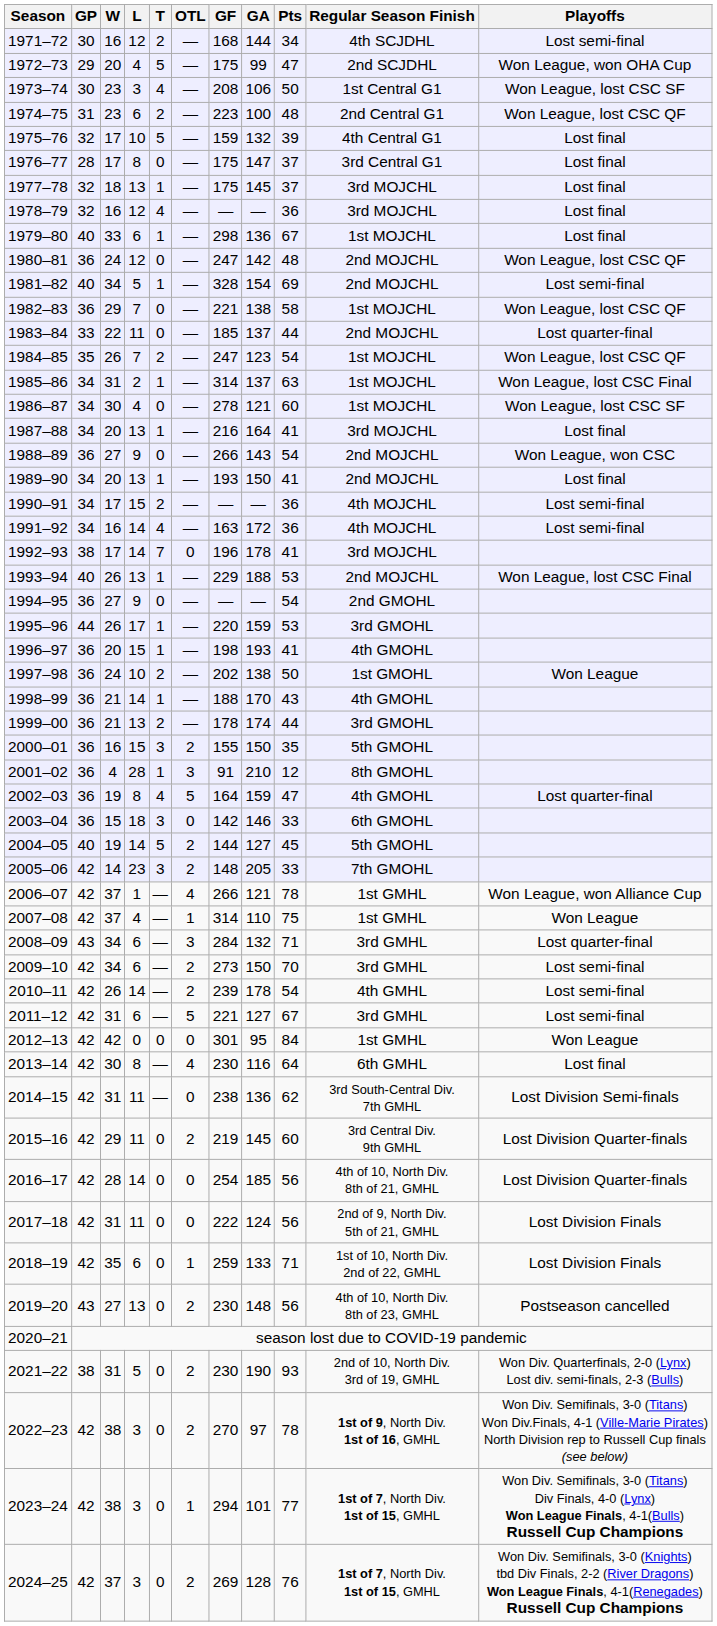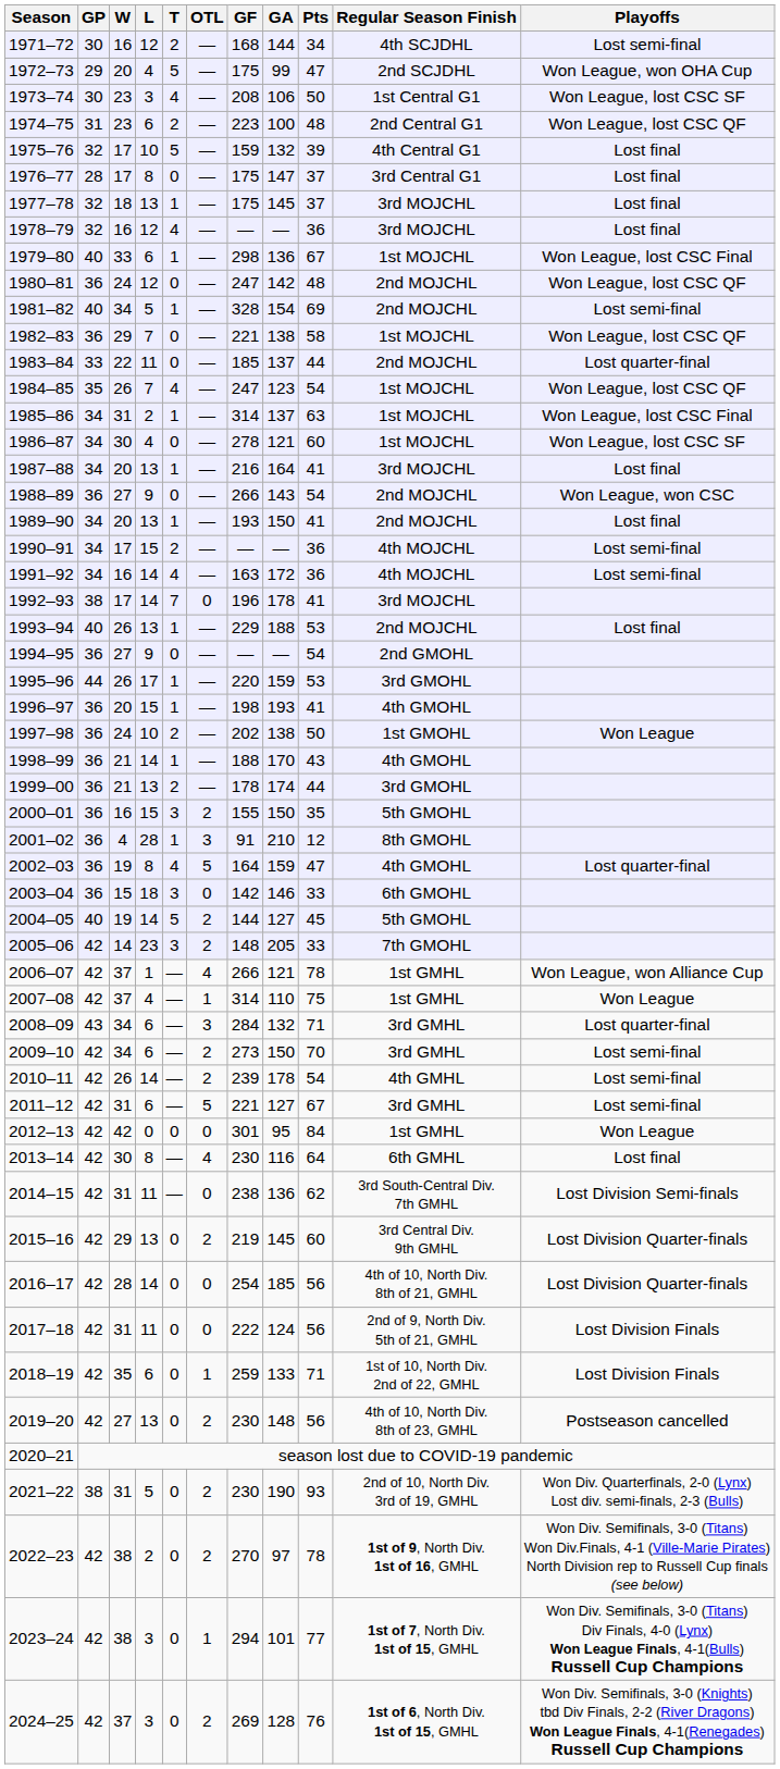 <table class="wikitable" style="text-align:center">
 <tr>
 <th>Season</th>
 <th>GP</th>
 <th>W</th>
 <th>L</th>
 <th>T</th>
 <th>OTL</th>
 <th>GF</th>
 <th>GA</th>
 <th>Pts</th>
 <th>Regular Season Finish</th>
 <th>Playoffs</th>
 </tr>
 <tr bgcolor="#eeeeff">
 <td>1971–72</td>
 <td>30</td>
 <td>16</td>
 <td>12</td>
 <td>2</td>
 <td>—</td>
 <td>168</td>
 <td>144</td>
 <td>34</td>
 <td>4th SCJDHL</td>
 <td>Lost semi-final</td>
 </tr>
 <tr bgcolor="#eeeeff">
 <td>1972–73</td>
 <td>29</td>
 <td>20</td>
 <td>4</td>
 <td>5</td>
 <td>—</td>
 <td>175</td>
 <td>99</td>
 <td>47</td>
 <td>2nd SCJDHL</td>
 <td>Won League, won OHA Cup</td>
 </tr>
 <tr bgcolor="#eeeeff">
 <td>1973–74</td>
 <td>30</td>
 <td>23</td>
 <td>3</td>
 <td>4</td>
 <td>—</td>
 <td>208</td>
 <td>106</td>
 <td>50</td>
 <td>1st Central G1</td>
 <td>Won League, lost CSC SF</td>
 </tr>
 <tr bgcolor="#eeeeff">
 <td>1974–75</td>
 <td>31</td>
 <td>23</td>
 <td>6</td>
 <td>2</td>
 <td>—</td>
 <td>223</td>
 <td>100</td>
 <td>48</td>
 <td>2nd Central G1</td>
 <td>Won League, lost CSC QF</td>
 </tr>
 <tr bgcolor="#eeeeff">
 <td>1975–76</td>
 <td>32</td>
 <td>17</td>
 <td>10</td>
 <td>5</td>
 <td>—</td>
 <td>159</td>
 <td>132</td>
 <td>39</td>
 <td>4th Central G1</td>
 <td>Lost final</td>
 </tr>
 <tr bgcolor="#eeeeff">
 <td>1976–77</td>
 <td>28</td>
 <td>17</td>
 <td>8</td>
 <td>0</td>
 <td>—</td>
 <td>175</td>
 <td>147</td>
 <td>37</td>
 <td>3rd Central G1</td>
 <td>Lost final</td>
 </tr>
 <tr bgcolor="#eeeeff">
 <td>1977–78</td>
 <td>32</td>
 <td>18</td>
 <td>13</td>
 <td>1</td>
 <td>—</td>
 <td>175</td>
 <td>145</td>
 <td>37</td>
 <td>3rd MOJCHL</td>
 <td>Lost final</td>
 </tr>
 <tr bgcolor="#eeeeff">
 <td>1978–79</td>
 <td>32</td>
 <td>16</td>
 <td>12</td>
 <td>4</td>
 <td>—</td>
 <td>—</td>
 <td>—</td>
 <td>36</td>
 <td>3rd MOJCHL</td>
 <td>Lost final</td>
 </tr>
 <tr bgcolor="#eeeeff">
 <td>1979–80</td>
 <td>40</td>
 <td>33</td>
 <td>6</td>
 <td>1</td>
 <td>—</td>
 <td>298</td>
 <td>136</td>
 <td>67</td>
 <td>1st MOJCHL</td>
-<td>Lost final</td>
+<td>Won League, lost CSC Final</td>
 </tr>
 <tr bgcolor="#eeeeff">
 <td>1980–81</td>
 <td>36</td>
 <td>24</td>
 <td>12</td>
 <td>0</td>
 <td>—</td>
 <td>247</td>
 <td>142</td>
 <td>48</td>
 <td>2nd MOJCHL</td>
 <td>Won League, lost CSC QF</td>
 </tr>
 <tr bgcolor="#eeeeff">
 <td>1981–82</td>
 <td>40</td>
 <td>34</td>
 <td>5</td>
 <td>1</td>
 <td>—</td>
 <td>328</td>
 <td>154</td>
 <td>69</td>
 <td>2nd MOJCHL</td>
 <td>Lost semi-final</td>
 </tr>
 <tr bgcolor="#eeeeff">
 <td>1982–83</td>
 <td>36</td>
 <td>29</td>
 <td>7</td>
 <td>0</td>
 <td>—</td>
 <td>221</td>
 <td>138</td>
 <td>58</td>
 <td>1st MOJCHL</td>
 <td>Won League, lost CSC QF</td>
 </tr>
 <tr bgcolor="#eeeeff">
 <td>1983–84</td>
 <td>33</td>
 <td>22</td>
 <td>11</td>
 <td>0</td>
 <td>—</td>
 <td>185</td>
 <td>137</td>
 <td>44</td>
 <td>2nd MOJCHL</td>
 <td>Lost quarter-final</td>
 </tr>
 <tr bgcolor="#eeeeff">
 <td>1984–85</td>
 <td>35</td>
 <td>26</td>
 <td>7</td>
-<td>2</td>
+<td>4</td>
 <td>—</td>
 <td>247</td>
 <td>123</td>
 <td>54</td>
 <td>1st MOJCHL</td>
 <td>Won League, lost CSC QF</td>
 </tr>
 <tr bgcolor="#eeeeff">
 <td>1985–86</td>
 <td>34</td>
 <td>31</td>
 <td>2</td>
 <td>1</td>
 <td>—</td>
 <td>314</td>
 <td>137</td>
 <td>63</td>
 <td>1st MOJCHL</td>
 <td>Won League, lost CSC Final</td>
 </tr>
 <tr bgcolor="#eeeeff">
 <td>1986–87</td>
 <td>34</td>
 <td>30</td>
 <td>4</td>
 <td>0</td>
 <td>—</td>
 <td>278</td>
 <td>121</td>
 <td>60</td>
 <td>1st MOJCHL</td>
 <td>Won League, lost CSC SF</td>
 </tr>
 <tr bgcolor="#eeeeff">
 <td>1987–88</td>
 <td>34</td>
 <td>20</td>
 <td>13</td>
 <td>1</td>
 <td>—</td>
 <td>216</td>
 <td>164</td>
 <td>41</td>
 <td>3rd MOJCHL</td>
 <td>Lost final</td>
 </tr>
 <tr bgcolor="#eeeeff">
 <td>1988–89</td>
 <td>36</td>
 <td>27</td>
 <td>9</td>
 <td>0</td>
 <td>—</td>
 <td>266</td>
 <td>143</td>
 <td>54</td>
 <td>2nd MOJCHL</td>
 <td>Won League, won CSC</td>
 </tr>
 <tr bgcolor="#eeeeff">
 <td>1989–90</td>
 <td>34</td>
 <td>20</td>
 <td>13</td>
 <td>1</td>
 <td>—</td>
 <td>193</td>
 <td>150</td>
 <td>41</td>
 <td>2nd MOJCHL</td>
 <td>Lost final</td>
 </tr>
 <tr bgcolor="#eeeeff">
 <td>1990–91</td>
 <td>34</td>
 <td>17</td>
 <td>15</td>
 <td>2</td>
 <td>—</td>
 <td>—</td>
 <td>—</td>
 <td>36</td>
 <td>4th MOJCHL</td>
 <td>Lost semi-final</td>
 </tr>
 <tr bgcolor="#eeeeff">
 <td>1991–92</td>
 <td>34</td>
 <td>16</td>
 <td>14</td>
 <td>4</td>
 <td>—</td>
 <td>163</td>
 <td>172</td>
 <td>36</td>
 <td>4th MOJCHL</td>
 <td>Lost semi-final</td>
 </tr>
 <tr bgcolor="#eeeeff">
 <td>1992–93</td>
 <td>38</td>
 <td>17</td>
 <td>14</td>
 <td>7</td>
 <td>0</td>
 <td>196</td>
 <td>178</td>
 <td>41</td>
 <td>3rd MOJCHL</td>
 <td></td>
 </tr>
 <tr bgcolor="#eeeeff">
 <td>1993–94</td>
 <td>40</td>
 <td>26</td>
 <td>13</td>
 <td>1</td>
 <td>—</td>
 <td>229</td>
 <td>188</td>
 <td>53</td>
 <td>2nd MOJCHL</td>
-<td>Won League, lost CSC Final</td>
+<td>Lost final</td>
 </tr>
 <tr bgcolor="#eeeeff">
 <td>1994–95</td>
 <td>36</td>
 <td>27</td>
 <td>9</td>
 <td>0</td>
 <td>—</td>
 <td>—</td>
 <td>—</td>
 <td>54</td>
 <td>2nd GMOHL</td>
 <td></td>
 </tr>
 <tr bgcolor="#eeeeff">
 <td>1995–96</td>
 <td>44</td>
 <td>26</td>
 <td>17</td>
 <td>1</td>
 <td>—</td>
 <td>220</td>
 <td>159</td>
 <td>53</td>
 <td>3rd GMOHL</td>
 <td></td>
 </tr>
 <tr bgcolor="#eeeeff">
 <td>1996–97</td>
 <td>36</td>
 <td>20</td>
 <td>15</td>
 <td>1</td>
 <td>—</td>
 <td>198</td>
 <td>193</td>
 <td>41</td>
 <td>4th GMOHL</td>
 <td></td>
 </tr>
 <tr bgcolor="#eeeeff">
 <td>1997–98</td>
 <td>36</td>
 <td>24</td>
 <td>10</td>
 <td>2</td>
 <td>—</td>
 <td>202</td>
 <td>138</td>
 <td>50</td>
 <td>1st GMOHL</td>
 <td>Won League</td>
 </tr>
 <tr bgcolor="#eeeeff">
 <td>1998–99</td>
 <td>36</td>
 <td>21</td>
 <td>14</td>
 <td>1</td>
 <td>—</td>
 <td>188</td>
 <td>170</td>
 <td>43</td>
 <td>4th GMOHL</td>
 <td></td>
 </tr>
 <tr bgcolor="#eeeeff">
 <td>1999–00</td>
 <td>36</td>
 <td>21</td>
 <td>13</td>
 <td>2</td>
 <td>—</td>
 <td>178</td>
 <td>174</td>
 <td>44</td>
 <td>3rd GMOHL</td>
 <td></td>
 </tr>
 <tr bgcolor="#eeeeff">
 <td>2000–01</td>
 <td>36</td>
 <td>16</td>
 <td>15</td>
 <td>3</td>
 <td>2</td>
 <td>155</td>
 <td>150</td>
 <td>35</td>
 <td>5th GMOHL</td>
 <td></td>
 </tr>
 <tr bgcolor="#eeeeff">
 <td>2001–02</td>
 <td>36</td>
 <td>4</td>
 <td>28</td>
 <td>1</td>
 <td>3</td>
 <td>91</td>
 <td>210</td>
 <td>12</td>
 <td>8th GMOHL</td>
 <td></td>
 </tr>
 <tr bgcolor="#eeeeff">
 <td>2002–03</td>
 <td>36</td>
 <td>19</td>
 <td>8</td>
 <td>4</td>
 <td>5</td>
 <td>164</td>
 <td>159</td>
 <td>47</td>
 <td>4th GMOHL</td>
 <td>Lost quarter-final</td>
 </tr>
 <tr bgcolor="#eeeeff">
 <td>2003–04</td>
 <td>36</td>
 <td>15</td>
 <td>18</td>
 <td>3</td>
 <td>0</td>
 <td>142</td>
 <td>146</td>
 <td>33</td>
 <td>6th GMOHL</td>
 <td></td>
 </tr>
 <tr bgcolor="#eeeeff">
 <td>2004–05</td>
 <td>40</td>
 <td>19</td>
 <td>14</td>
 <td>5</td>
 <td>2</td>
 <td>144</td>
 <td>127</td>
 <td>45</td>
 <td>5th GMOHL</td>
 <td></td>
 </tr>
 <tr bgcolor="#eeeeff">
 <td>2005–06</td>
 <td>42</td>
 <td>14</td>
 <td>23</td>
 <td>3</td>
 <td>2</td>
 <td>148</td>
 <td>205</td>
 <td>33</td>
 <td>7th GMOHL</td>
 <td></td>
 </tr>
 <tr>
 <td>2006–07</td>
 <td>42</td>
 <td>37</td>
 <td>1</td>
 <td>—</td>
 <td>4</td>
 <td>266</td>
 <td>121</td>
 <td>78</td>
 <td>1st GMHL</td>
 <td>Won League, won Alliance Cup</td>
 </tr>
 <tr>
 <td>2007–08</td>
 <td>42</td>
 <td>37</td>
 <td>4</td>
 <td>—</td>
 <td>1</td>
 <td>314</td>
 <td>110</td>
 <td>75</td>
 <td>1st GMHL</td>
 <td>Won League</td>
 </tr>
 <tr>
 <td>2008–09</td>
 <td>43</td>
 <td>34</td>
 <td>6</td>
 <td>—</td>
 <td>3</td>
 <td>284</td>
 <td>132</td>
 <td>71</td>
 <td>3rd GMHL</td>
 <td>Lost quarter-final</td>
 </tr>
 <tr>
 <td>2009–10</td>
 <td>42</td>
 <td>34</td>
 <td>6</td>
 <td>—</td>
 <td>2</td>
 <td>273</td>
 <td>150</td>
 <td>70</td>
 <td>3rd GMHL</td>
 <td>Lost semi-final</td>
 </tr>
 <tr>
 <td>2010–11</td>
 <td>42</td>
 <td>26</td>
 <td>14</td>
 <td>—</td>
 <td>2</td>
 <td>239</td>
 <td>178</td>
 <td>54</td>
 <td>4th GMHL</td>
 <td>Lost semi-final</td>
 </tr>
 <tr>
 <td>2011–12</td>
 <td>42</td>
 <td>31</td>
 <td>6</td>
 <td>—</td>
 <td>5</td>
 <td>221</td>
 <td>127</td>
 <td>67</td>
 <td>3rd GMHL</td>
 <td>Lost semi-final</td>
 </tr>
 <tr>
 <td>2012–13</td>
 <td>42</td>
 <td>42</td>
 <td>0</td>
 <td>0</td>
 <td>0</td>
 <td>301</td>
 <td>95</td>
 <td>84</td>
 <td>1st GMHL</td>
 <td>Won League</td>
 </tr>
 <tr>
 <td>2013–14</td>
 <td>42</td>
 <td>30</td>
 <td>8</td>
 <td>—</td>
 <td>4</td>
 <td>230</td>
 <td>116</td>
 <td>64</td>
 <td>6th GMHL</td>
 <td>Lost final</td>
 </tr>
 <tr>
 <td>2014–15</td>
 <td>42</td>
 <td>31</td>
 <td>11</td>
 <td>—</td>
 <td>0</td>
 <td>238</td>
 <td>136</td>
 <td>62</td>
 <td><small>3rd South-Central Div.<br>7th GMHL</small></td>
 <td>Lost Division Semi-finals</td>
 </tr>
 <tr>
 <td>2015–16</td>
 <td>42</td>
 <td>29</td>
-<td>11</td>
+<td>13</td>
 <td>0</td>
 <td>2</td>
 <td>219</td>
 <td>145</td>
 <td>60</td>
 <td><small>3rd Central Div.<br>9th GMHL</small></td>
 <td>Lost Division Quarter-finals</td>
 </tr>
 <tr>
 <td>2016–17</td>
 <td>42</td>
 <td>28</td>
 <td>14</td>
 <td>0</td>
 <td>0</td>
 <td>254</td>
 <td>185</td>
 <td>56</td>
 <td><small>4th of 10, North Div.<br>8th of 21, GMHL</small></td>
 <td>Lost Division Quarter-finals</td>
 </tr>
 <tr>
 <td>2017–18</td>
 <td>42</td>
 <td>31</td>
 <td>11</td>
 <td>0</td>
 <td>0</td>
 <td>222</td>
 <td>124</td>
 <td>56</td>
 <td><small>2nd of 9, North Div.<br>5th of 21, GMHL</small></td>
 <td>Lost Division Finals</td>
 </tr>
 <tr>
 <td>2018–19</td>
 <td>42</td>
 <td>35</td>
 <td>6</td>
 <td>0</td>
 <td>1</td>
 <td>259</td>
 <td>133</td>
 <td>71</td>
 <td><small>1st of 10, North Div.<br>2nd of 22, GMHL</small></td>
 <td>Lost Division Finals</td>
 </tr>
 <tr>
 <td>2019–20</td>
-<td>43</td>
+<td>42</td>
 <td>27</td>
 <td>13</td>
 <td>0</td>
 <td>2</td>
 <td>230</td>
 <td>148</td>
 <td>56</td>
 <td><small>4th of 10, North Div.<br>8th of 23, GMHL</small></td>
 <td>Postseason cancelled</td>
 </tr>
 <tr>
 <td>2020–21</td>
 <td colspan="10">season lost due to COVID-19 pandemic</td>
 </tr>
 <tr>
 <td>2021–22</td>
 <td>38</td>
 <td>31</td>
 <td>5</td>
 <td>0</td>
 <td>2</td>
 <td>230</td>
 <td>190</td>
 <td>93</td>
 <td><small>2nd of 10, North Div.<br>3rd of 19, GMHL</small></td>
 <td><small>Won Div. Quarterfinals, 2-0 (<a href='#'>Lynx</a>)<br>Lost div. semi-finals, 2-3 (<a href='#'>Bulls</a>)</small></td>
 </tr>
 <tr>
 <td>2022–23</td>
 <td>42</td>
 <td>38</td>
-<td>3</td>
+<td>2</td>
 <td>0</td>
 <td>2</td>
 <td>270</td>
 <td>97</td>
 <td>78</td>
 <td><small><strong>1st of 9</strong>, North Div.<br><strong>1st of 16</strong>, GMHL</small></td>
 <td><small>Won Div. Semifinals, 3-0 (<a href='#'>Titans</a>)<br>Won Div.Finals, 4-1 (<a href='#'>Ville-Marie Pirates</a>)<br>North Division rep to Russell Cup finals<br><em>(see below)</em></small></td>
 </tr>
 <tr>
 <td>2023–24</td>
 <td>42</td>
 <td>38</td>
 <td>3</td>
 <td>0</td>
 <td>1</td>
 <td>294</td>
 <td>101</td>
 <td>77</td>
 <td><small><strong>1st of 7</strong>, North Div.<br><strong>1st of 15</strong>, GMHL</small></td>
 <td><small>Won Div. Semifinals, 3-0 (<a href='#'>Titans</a>)<br>Div Finals, 4-0 (<a href='#'>Lynx</a>)<br><strong>Won League Finals</strong>, 4-1(<a href='#'>Bulls</a>)</small><br><strong>Russell Cup Champions</strong></td>
 </tr>
 <tr>
 <td>2024–25</td>
 <td>42</td>
 <td>37</td>
 <td>3</td>
 <td>0</td>
 <td>2</td>
 <td>269</td>
 <td>128</td>
 <td>76</td>
-<td><small><strong>1st of 7</strong>, North Div.<br><strong>1st of 15</strong>, GMHL</small></td>
+<td><small><strong>1st of 6</strong>, North Div.<br><strong>1st of 15</strong>, GMHL</small></td>
 <td><small>Won Div. Semifinals, 3-0 (<a href='#'>Knights</a>)<br>tbd Div Finals, 2-2 (<a href='#'>River Dragons</a>)<br><strong>Won League Finals</strong>, 4-1(<a href='#'>Renegades</a>)</small><br><strong>Russell Cup Champions</strong></td>
 </tr>
 </table>
